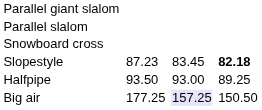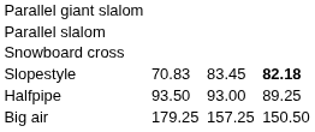 <table>
 <tr>
 <td>Parallel giant slalom<br></td>
 <td colspan=2></td>
 <td colspan=2></td>
 <td colspan=2></td>
 </tr>
 <tr>
 <td>Parallel slalom<br></td>
 <td colspan=2></td>
 <td colspan=2></td>
 <td colspan=2></td>
 </tr>
 <tr>
 <td>Snowboard cross<br></td>
 <td colspan=2></td>
 <td colspan=2></td>
 <td colspan=2></td>
 </tr>
 <tr>
 <td>Slopestyle<br></td>
 <td></td>
-<td>87.23</td>
+<td>70.83</td>
 <td></td>
 <td>83.45</td>
 <td></td>
 <td><strong>82.18</strong></td>
 </tr>
 <tr>
 <td>Halfpipe<br></td>
 <td></td>
 <td>93.50</td>
 <td></td>
 <td>93.00</td>
 <td></td>
 <td>89.25</td>
 </tr>
 <tr>
 <td>Big air<br></td>
 <td></td>
-<td>177.25</td>
+<td>179.25</td>
 <td></td>
-<td style="background: lavender;">157.25</td>
+<td>157.25</td>
 <td></td>
 <td>150.50</td>
 </tr>
 </table>
